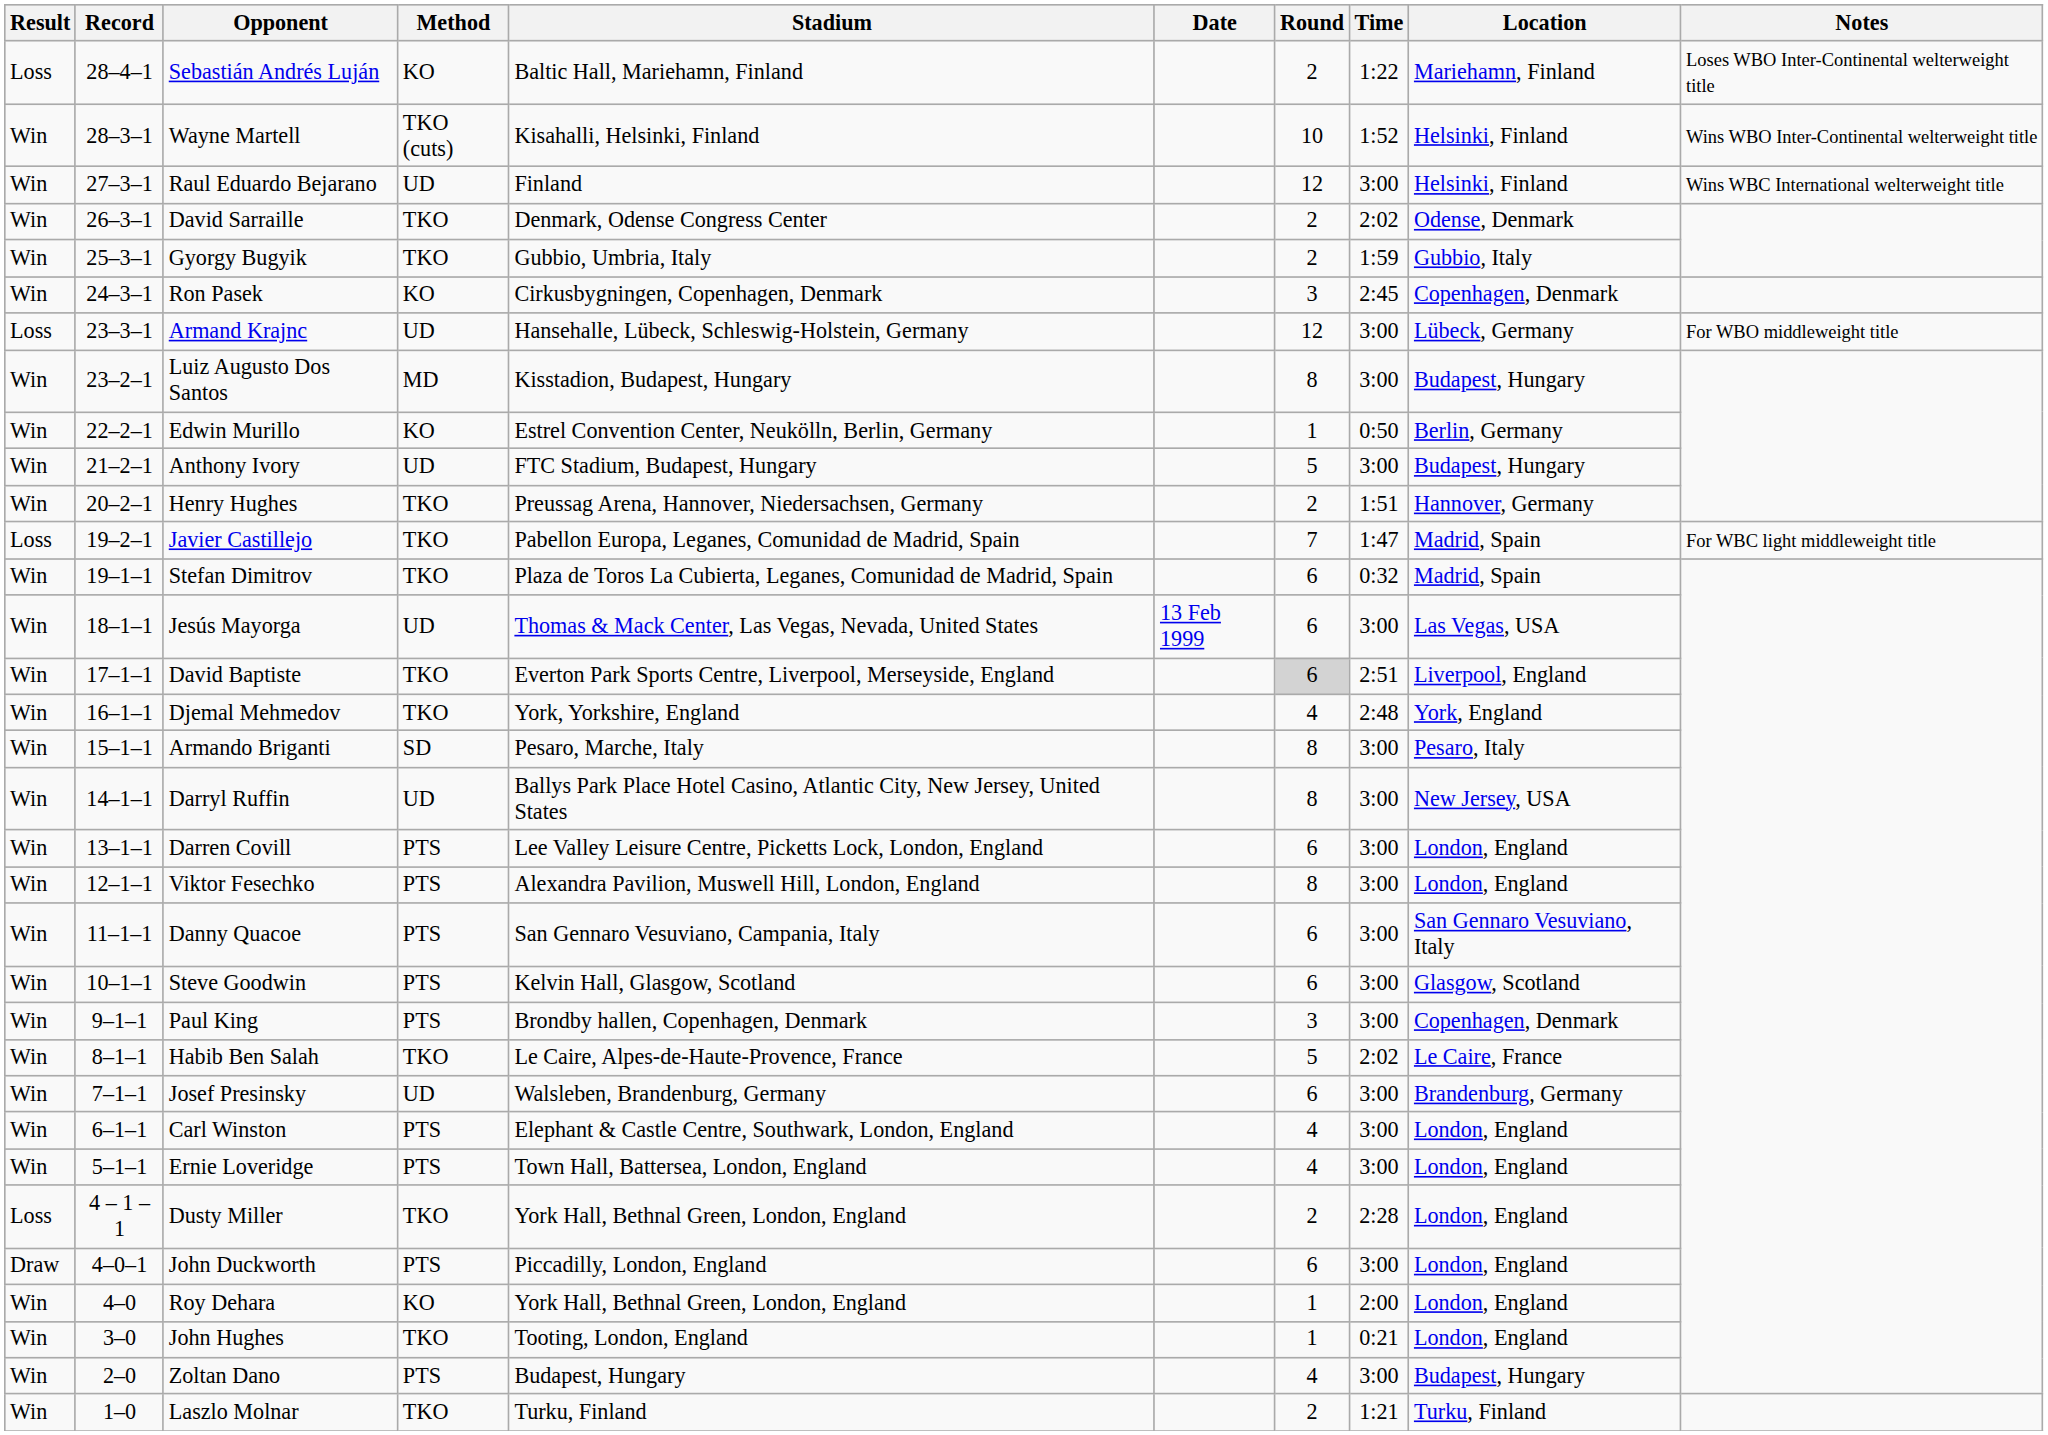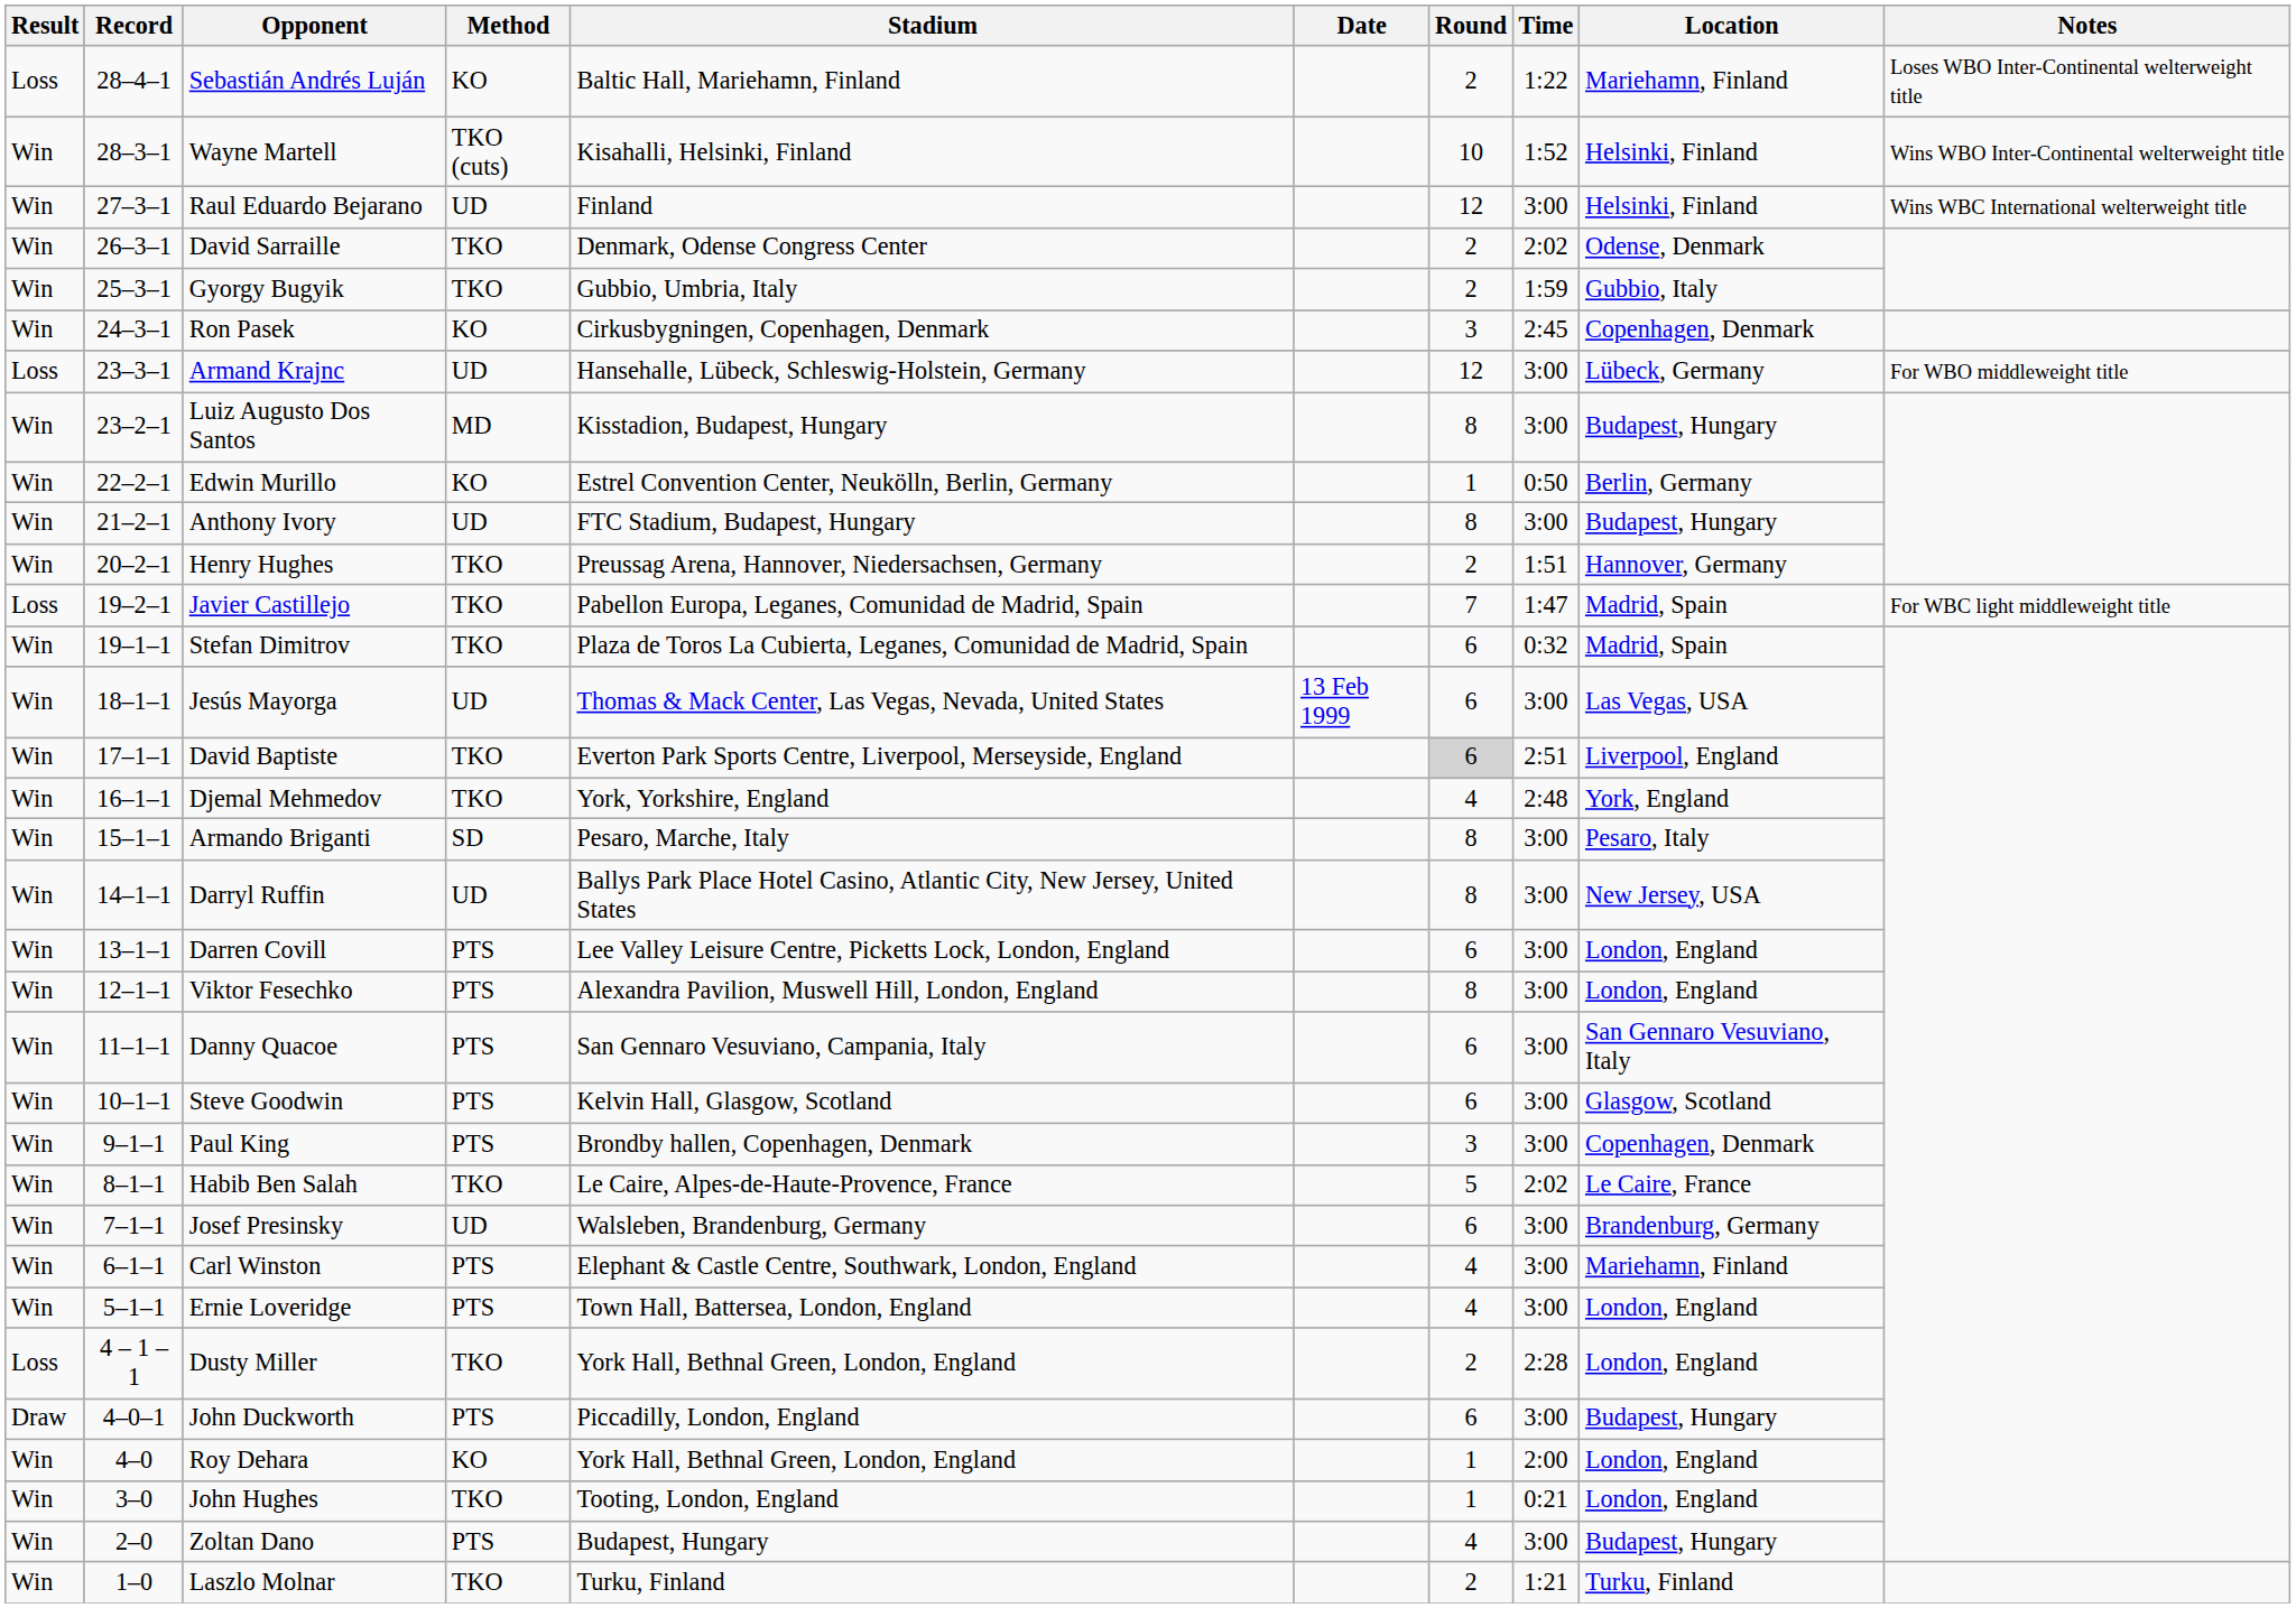 <table class="wikitable sortable" style="font-size:85%; text-align:left; width:99%;">
 <tr>
 <th>Result</th>
 <th>Record</th>
 <th>Opponent</th>
 <th>Method</th>
 <th>Stadium</th>
 <th>Date</th>
 <th>Round</th>
 <th>Time</th>
 <th>Location</th>
 <th>Notes</th>
 </tr>
 <tr>
 <td>Loss</td>
 <td style="text-align:center;">28–4–1</td>
 <td> <a href='#'>Sebastián Andrés Luján</a></td>
 <td>KO</td>
 <td>Baltic Hall, Mariehamn, Finland</td>
 <td></td>
 <td style="text-align:center;">2</td>
 <td style="text-align:center;">1:22</td>
 <td> <a href='#'>Mariehamn</a>, Finland</td>
 <td><small>Loses WBO Inter-Continental welterweight title</small></td>
 </tr>
 <tr>
 <td>Win</td>
 <td style="text-align:center;">28–3–1</td>
 <td> Wayne Martell</td>
 <td>TKO (cuts)</td>
 <td>Kisahalli, Helsinki, Finland</td>
 <td></td>
 <td style="text-align:center;">10</td>
 <td style="text-align:center;">1:52</td>
 <td> <a href='#'>Helsinki</a>, Finland</td>
 <td><small>Wins WBO Inter-Continental welterweight title</small></td>
 </tr>
 <tr>
 <td>Win</td>
 <td style="text-align:center;">27–3–1</td>
 <td> Raul Eduardo Bejarano</td>
 <td>UD</td>
 <td>Finland</td>
 <td></td>
 <td style="text-align:center;">12</td>
 <td style="text-align:center;">3:00</td>
 <td> <a href='#'>Helsinki</a>, Finland</td>
 <td><small>Wins WBC International welterweight title</small></td>
 </tr>
 <tr>
 <td>Win</td>
 <td style="text-align:center;">26–3–1</td>
 <td> David Sarraille</td>
 <td>TKO</td>
 <td>Denmark, Odense Congress Center</td>
 <td></td>
 <td style="text-align:center;">2</td>
 <td style="text-align:center;">2:02</td>
 <td> <a href='#'>Odense</a>, Denmark</td>
 </tr>
 <tr>
 <td>Win</td>
 <td style="text-align:center;">25–3–1</td>
 <td> Gyorgy Bugyik</td>
 <td>TKO</td>
 <td>Gubbio, Umbria, Italy</td>
 <td></td>
 <td style="text-align:center;">2</td>
 <td style="text-align:center;">1:59</td>
 <td> <a href='#'>Gubbio</a>, Italy</td>
 </tr>
 <tr>
 <td>Win</td>
 <td style="text-align:center;">24–3–1</td>
 <td> Ron Pasek</td>
 <td>KO</td>
 <td>Cirkusbygningen, Copenhagen, Denmark</td>
 <td></td>
 <td style="text-align:center;">3</td>
 <td style="text-align:center;">2:45</td>
 <td> <a href='#'>Copenhagen</a>, Denmark</td>
 <td></td>
 </tr>
 <tr>
 <td>Loss</td>
 <td style="text-align:center;">23–3–1</td>
 <td> <a href='#'>Armand Krajnc</a></td>
 <td>UD</td>
 <td>Hansehalle, Lübeck, Schleswig-Holstein, Germany</td>
 <td></td>
 <td style="text-align:center;">12</td>
 <td style="text-align:center;">3:00</td>
 <td> <a href='#'>Lübeck</a>, Germany</td>
 <td><small> For WBO middleweight title</small></td>
 </tr>
 <tr>
 <td>Win</td>
 <td style="text-align:center;">23–2–1</td>
 <td> Luiz Augusto Dos Santos</td>
 <td>MD</td>
 <td>Kisstadion, Budapest, Hungary</td>
 <td></td>
 <td style="text-align:center;">8</td>
 <td style="text-align:center;">3:00</td>
 <td> <a href='#'>Budapest</a>, Hungary</td>
 </tr>
 <tr>
 <td>Win</td>
 <td style="text-align:center;">22–2–1</td>
 <td> Edwin Murillo</td>
 <td>KO</td>
 <td>Estrel Convention Center, Neukölln, Berlin, Germany</td>
 <td></td>
 <td style="text-align:center;">1</td>
 <td style="text-align:center;">0:50</td>
 <td> <a href='#'>Berlin</a>, Germany</td>
 </tr>
 <tr>
 <td>Win</td>
 <td style="text-align:center;">21–2–1</td>
 <td> Anthony Ivory</td>
 <td>UD</td>
 <td>FTC Stadium, Budapest, Hungary</td>
 <td></td>
-<td style="text-align:center;">5</td>
+<td style="text-align:center;">8</td>
 <td style="text-align:center;">3:00</td>
 <td> <a href='#'>Budapest</a>, Hungary</td>
 </tr>
 <tr>
 <td>Win</td>
 <td style="text-align:center;">20–2–1</td>
 <td> Henry Hughes</td>
 <td>TKO</td>
 <td>Preussag Arena, Hannover, Niedersachsen, Germany</td>
 <td></td>
 <td style="text-align:center;">2</td>
 <td style="text-align:center;">1:51</td>
 <td> <a href='#'>Hannover</a>, Germany</td>
 </tr>
 <tr>
 <td>Loss</td>
 <td style="text-align:center;">19–2–1</td>
 <td> <a href='#'>Javier Castillejo</a></td>
 <td>TKO</td>
 <td>Pabellon Europa, Leganes, Comunidad de Madrid, Spain</td>
 <td></td>
 <td style="text-align:center;">7</td>
 <td style="text-align:center;">1:47</td>
 <td> <a href='#'>Madrid</a>, Spain</td>
 <td><small> For WBC light middleweight title</small></td>
 </tr>
 <tr>
 <td>Win</td>
 <td style="text-align:center;">19–1–1</td>
 <td> Stefan Dimitrov</td>
 <td>TKO</td>
 <td>Plaza de Toros La Cubierta, Leganes, Comunidad de Madrid, Spain</td>
 <td></td>
 <td style="text-align:center;">6</td>
 <td style="text-align:center;">0:32</td>
 <td> <a href='#'>Madrid</a>, Spain</td>
 </tr>
 <tr>
 <td>Win</td>
 <td style="text-align:center;">18–1–1</td>
 <td> Jesús Mayorga</td>
 <td>UD</td>
 <td><a href='#'>Thomas & Mack Center</a>, Las Vegas, Nevada, United States</td>
 <td><a href='#'>13 Feb 1999</a></td>
 <td style="text-align:center;">6</td>
 <td style="text-align:center;">3:00</td>
 <td> <a href='#'>Las Vegas</a>, USA</td>
 </tr>
 <tr>
 <td>Win</td>
 <td style="text-align:center;">17–1–1</td>
 <td> David Baptiste</td>
 <td>TKO</td>
 <td>Everton Park Sports Centre, Liverpool, Merseyside, England</td>
 <td></td>
 <td style="background: lightgrey; text-align:center;">6</td>
 <td style="text-align:center;">2:51</td>
 <td> <a href='#'>Liverpool</a>, England</td>
 </tr>
 <tr>
 <td>Win</td>
 <td style="text-align:center;">16–1–1</td>
 <td> Djemal Mehmedov</td>
 <td>TKO</td>
 <td>York, Yorkshire, England</td>
 <td></td>
 <td style="text-align:center;">4</td>
 <td style="text-align:center;">2:48</td>
 <td> <a href='#'>York</a>, England</td>
 </tr>
 <tr>
 <td>Win</td>
 <td style="text-align:center;">15–1–1</td>
 <td> Armando Briganti</td>
 <td>SD</td>
 <td>Pesaro, Marche, Italy</td>
 <td></td>
 <td style="text-align:center;">8</td>
 <td style="text-align:center;">3:00</td>
 <td> <a href='#'>Pesaro</a>, Italy</td>
 </tr>
 <tr>
 <td>Win</td>
 <td style="text-align:center;">14–1–1</td>
 <td> Darryl Ruffin</td>
 <td>UD</td>
 <td>Ballys Park Place Hotel Casino, Atlantic City, New Jersey, United States</td>
 <td></td>
 <td style="text-align:center;">8</td>
 <td style="text-align:center;">3:00</td>
 <td> <a href='#'>New Jersey</a>, USA</td>
 </tr>
 <tr>
 <td>Win</td>
 <td style="text-align:center;">13–1–1</td>
 <td> Darren Covill</td>
 <td>PTS</td>
 <td>Lee Valley Leisure Centre, Picketts Lock, London, England</td>
 <td></td>
 <td style="text-align:center;">6</td>
 <td style="text-align:center;">3:00</td>
 <td> <a href='#'>London</a>, England</td>
 </tr>
 <tr>
 <td>Win</td>
 <td style="text-align:center;">12–1–1</td>
 <td> Viktor Fesechko</td>
 <td>PTS</td>
 <td>Alexandra Pavilion, Muswell Hill, London, England</td>
 <td></td>
 <td style="text-align:center;">8</td>
 <td style="text-align:center;">3:00</td>
 <td> <a href='#'>London</a>, England</td>
 </tr>
 <tr>
 <td>Win</td>
 <td style="text-align:center;">11–1–1</td>
 <td> Danny Quacoe</td>
 <td>PTS</td>
 <td>San Gennaro Vesuviano, Campania, Italy</td>
 <td></td>
 <td style="text-align:center;">6</td>
 <td style="text-align:center;">3:00</td>
 <td> <a href='#'>San Gennaro Vesuviano</a>, Italy</td>
 </tr>
 <tr>
 <td>Win</td>
 <td style="text-align:center;">10–1–1</td>
 <td> Steve Goodwin</td>
 <td>PTS</td>
 <td>Kelvin Hall, Glasgow, Scotland</td>
 <td></td>
 <td style="text-align:center;">6</td>
 <td style="text-align:center;">3:00</td>
 <td> <a href='#'>Glasgow</a>, Scotland</td>
 </tr>
 <tr>
 <td>Win</td>
 <td style="text-align:center;">9–1–1</td>
 <td> Paul King</td>
 <td>PTS</td>
 <td>Brondby hallen, Copenhagen, Denmark</td>
 <td></td>
 <td style="text-align:center;">3</td>
 <td style="text-align:center;">3:00</td>
 <td> <a href='#'>Copenhagen</a>, Denmark</td>
 </tr>
 <tr>
 <td>Win</td>
 <td style="text-align:center;">8–1–1</td>
 <td> Habib Ben Salah</td>
 <td>TKO</td>
 <td>Le Caire, Alpes-de-Haute-Provence, France</td>
 <td></td>
 <td style="text-align:center;">5</td>
 <td style="text-align:center;">2:02</td>
 <td> <a href='#'>Le Caire</a>, France</td>
 </tr>
 <tr>
 <td>Win</td>
 <td style="text-align:center;">7–1–1</td>
 <td> Josef Presinsky</td>
 <td>UD</td>
 <td>Walsleben, Brandenburg, Germany</td>
 <td></td>
 <td style="text-align:center;">6</td>
 <td style="text-align:center;">3:00</td>
 <td> <a href='#'>Brandenburg</a>, Germany</td>
 </tr>
 <tr>
 <td>Win</td>
 <td style="text-align:center;">6–1–1</td>
 <td> Carl Winston</td>
 <td>PTS</td>
 <td>Elephant & Castle Centre, Southwark, London, England</td>
 <td></td>
 <td style="text-align:center;">4</td>
 <td style="text-align:center;">3:00</td>
-<td> <a href='#'>London</a>, England</td>
+<td> <a href='#'>Mariehamn</a>, Finland</td>
 </tr>
 <tr>
 <td>Win</td>
 <td style="text-align:center;">5–1–1</td>
 <td> Ernie Loveridge</td>
 <td>PTS</td>
 <td>Town Hall, Battersea, London, England</td>
 <td></td>
 <td style="text-align:center;">4</td>
 <td style="text-align:center;">3:00</td>
 <td> <a href='#'>London</a>, England</td>
 </tr>
 <tr>
 <td>Loss</td>
 <td style="text-align:center;">4 – 1 – 1</td>
 <td> Dusty Miller</td>
 <td>TKO</td>
 <td>York Hall, Bethnal Green, London, England</td>
 <td></td>
 <td style="text-align:center;">2</td>
 <td style="text-align:center;">2:28</td>
 <td> <a href='#'>London</a>, England</td>
 </tr>
 <tr>
 <td>Draw</td>
 <td style="text-align:center;">4–0–1</td>
 <td> John Duckworth</td>
 <td>PTS</td>
 <td>Piccadilly, London, England</td>
 <td></td>
 <td style="text-align:center;">6</td>
 <td style="text-align:center;">3:00</td>
-<td> <a href='#'>London</a>, England</td>
+<td> <a href='#'>Budapest</a>, Hungary</td>
 </tr>
 <tr>
 <td>Win</td>
 <td style="text-align:center;">4–0</td>
 <td> Roy Dehara</td>
 <td>KO</td>
 <td>York Hall, Bethnal Green, London, England</td>
 <td></td>
 <td style="text-align:center;">1</td>
 <td style="text-align:center;">2:00</td>
 <td> <a href='#'>London</a>, England</td>
 </tr>
 <tr>
 <td>Win</td>
 <td style="text-align:center;">3–0</td>
 <td> John Hughes</td>
 <td>TKO</td>
 <td>Tooting, London, England</td>
 <td></td>
 <td style="text-align:center;">1</td>
 <td style="text-align:center;">0:21</td>
 <td> <a href='#'>London</a>, England</td>
 </tr>
 <tr>
 <td>Win</td>
 <td style="text-align:center;">2–0</td>
 <td> Zoltan Dano</td>
 <td>PTS</td>
 <td>Budapest, Hungary</td>
 <td></td>
 <td style="text-align:center;">4</td>
 <td style="text-align:center;">3:00</td>
 <td> <a href='#'>Budapest</a>, Hungary</td>
 </tr>
 <tr>
 <td>Win</td>
 <td style="text-align:center;">1–0</td>
 <td> Laszlo Molnar</td>
 <td>TKO</td>
 <td>Turku, Finland</td>
 <td></td>
 <td style="text-align:center;">2</td>
 <td style="text-align:center;">1:21</td>
 <td> <a href='#'>Turku</a>, Finland</td>
 <td></td>
 </tr>
 </table>
